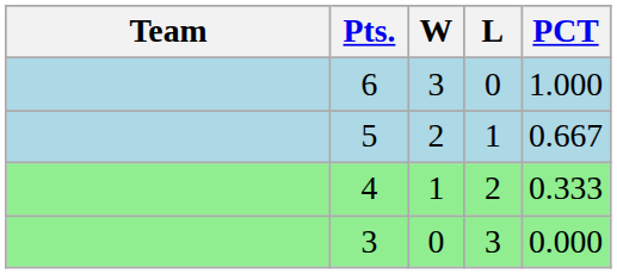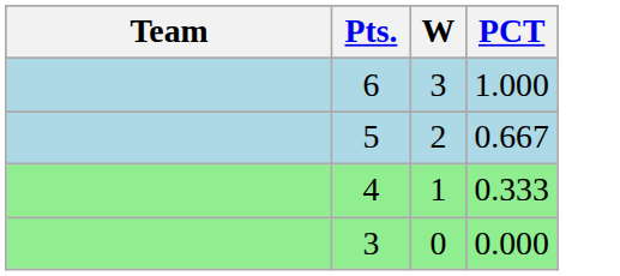 <table class=wikitable>
 <tr align=center>
 <th width=150px>Team</th>
 <th width=30px><a href='#'>Pts.</a></th>
 <th width=20px>W</th>
-<th width=20px>L</th>
 <th><a href='#'>PCT</a></th>
 </tr>
 <tr align=center bgcolor="lightblue">
 <td align=left></td>
 <td>6</td>
 <td>3</td>
-<td>0</td>
 <td>1.000</td>
 </tr>
 <tr align=center bgcolor="lightblue">
 <td align=left></td>
 <td>5</td>
 <td>2</td>
-<td>1</td>
 <td>0.667</td>
 </tr>
 <tr align=center bgcolor="lightgreen">
 <td align=left></td>
 <td>4</td>
 <td>1</td>
-<td>2</td>
 <td>0.333</td>
 </tr>
 <tr align=center bgcolor="lightgreen">
 <td align=left></td>
 <td>3</td>
 <td>0</td>
-<td>3</td>
 <td>0.000</td>
 </tr>
 </table>
